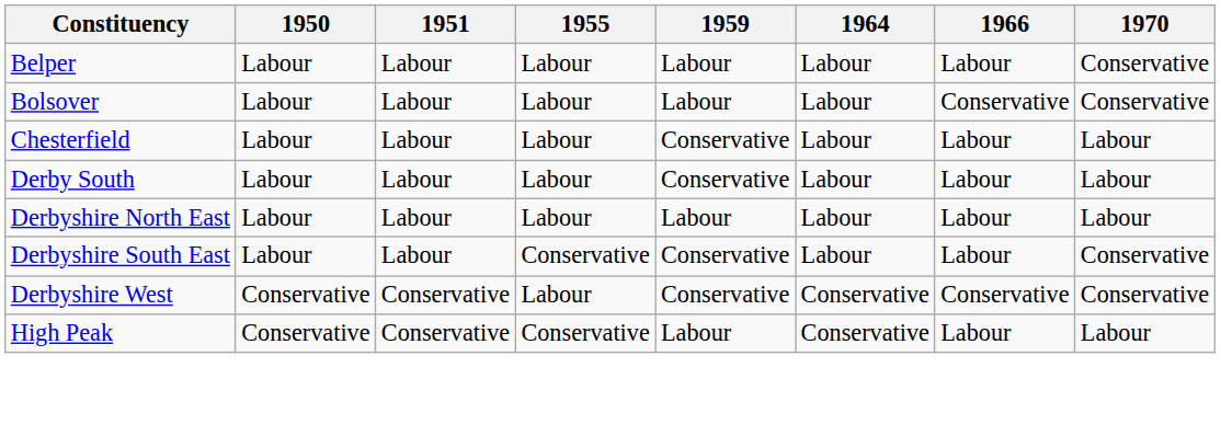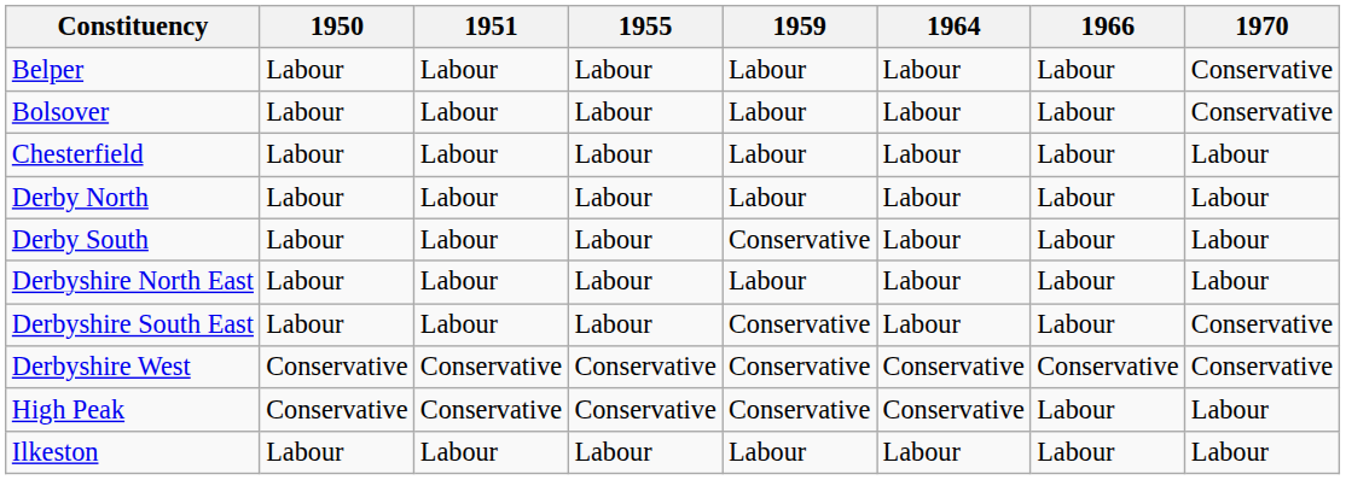 <table class="wikitable">
 <tr>
 <th>Constituency</th>
 <th>1950</th>
 <th>1951</th>
 <th>1955</th>
 <th>1959</th>
 <th>1964</th>
 <th>1966</th>
 <th>1970</th>
 </tr>
 <tr>
 <td><a href='#'>Belper</a></td>
 <td bgcolor=>Labour</td>
 <td bgcolor=>Labour</td>
 <td bgcolor=>Labour</td>
 <td bgcolor=>Labour</td>
 <td bgcolor=>Labour</td>
 <td bgcolor=>Labour</td>
 <td bgcolor=>Conservative</td>
 </tr>
 <tr>
 <td><a href='#'>Bolsover</a></td>
 <td bgcolor=>Labour</td>
 <td bgcolor=>Labour</td>
 <td bgcolor=>Labour</td>
 <td bgcolor=>Labour</td>
 <td bgcolor=>Labour</td>
-<td bgcolor=>Conservative</td>
+<td bgcolor=>Labour</td>
 <td bgcolor=>Conservative</td>
 </tr>
 <tr>
 <td><a href='#'>Chesterfield</a></td>
 <td bgcolor=>Labour</td>
 <td bgcolor=>Labour</td>
 <td bgcolor=>Labour</td>
-<td bgcolor=>Conservative</td>
+<td bgcolor=>Labour</td>
+<td bgcolor=>Labour</td>
+<td bgcolor=>Labour</td>
+<td bgcolor=>Labour</td>
+</tr>
+<tr>
+<td><a href='#'>Derby North</a></td>
+<td bgcolor=>Labour</td>
+<td bgcolor=>Labour</td>
+<td bgcolor=>Labour</td>
+<td bgcolor=>Labour</td>
 <td bgcolor=>Labour</td>
 <td bgcolor=>Labour</td>
 <td bgcolor=>Labour</td>
 </tr>
 <tr>
 <td><a href='#'>Derby South</a></td>
 <td bgcolor=>Labour</td>
 <td bgcolor=>Labour</td>
 <td bgcolor=>Labour</td>
 <td bgcolor=>Conservative</td>
 <td bgcolor=>Labour</td>
 <td bgcolor=>Labour</td>
 <td bgcolor=>Labour</td>
 </tr>
 <tr>
 <td><a href='#'>Derbyshire North East</a></td>
 <td bgcolor=>Labour</td>
 <td bgcolor=>Labour</td>
 <td bgcolor=>Labour</td>
 <td bgcolor=>Labour</td>
 <td bgcolor=>Labour</td>
 <td bgcolor=>Labour</td>
 <td bgcolor=>Labour</td>
 </tr>
 <tr>
 <td><a href='#'>Derbyshire South East</a></td>
 <td bgcolor=>Labour</td>
 <td bgcolor=>Labour</td>
-<td bgcolor=>Conservative</td>
+<td bgcolor=>Labour</td>
 <td bgcolor=>Conservative</td>
 <td bgcolor=>Labour</td>
 <td bgcolor=>Labour</td>
 <td bgcolor=>Conservative</td>
 </tr>
 <tr>
 <td><a href='#'>Derbyshire West</a></td>
 <td bgcolor=>Conservative</td>
 <td bgcolor=>Conservative</td>
-<td bgcolor=>Labour</td>
+<td bgcolor=>Conservative</td>
 <td bgcolor=>Conservative</td>
 <td bgcolor=>Conservative</td>
 <td bgcolor=>Conservative</td>
 <td bgcolor=>Conservative</td>
 </tr>
 <tr>
 <td><a href='#'>High Peak</a></td>
 <td bgcolor=>Conservative</td>
 <td bgcolor=>Conservative</td>
 <td bgcolor=>Conservative</td>
-<td bgcolor=>Labour</td>
+<td bgcolor=>Conservative</td>
 <td bgcolor=>Conservative</td>
 <td bgcolor=>Labour</td>
 <td bgcolor=>Labour</td>
 </tr>
+<tr>
+<td><a href='#'>Ilkeston</a></td>
+<td bgcolor=>Labour</td>
+<td bgcolor=>Labour</td>
+<td bgcolor=>Labour</td>
+<td bgcolor=>Labour</td>
+<td bgcolor=>Labour</td>
+<td bgcolor=>Labour</td>
+<td bgcolor=>Labour</td>
+</tr>
 </table>
